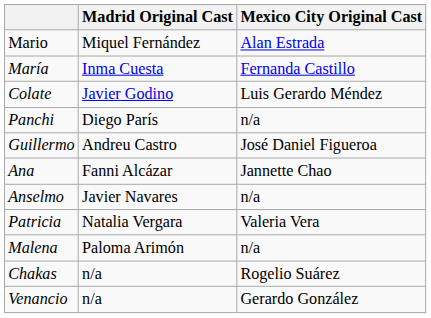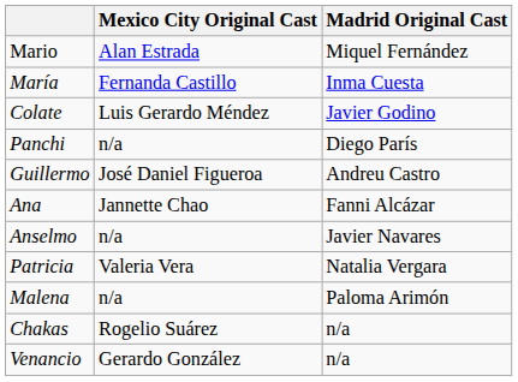 <table class="wikitable">
 <tr>
 <th></th>
+<th>Mexico City Original Cast</th>
 <th>Madrid Original Cast</th>
-<th>Mexico City Original Cast</th>
 </tr>
 <tr>
 <td>Mario</td>
+<td><a href='#'>Alan Estrada</a></td>
 <td>Miquel Fernández</td>
-<td><a href='#'>Alan Estrada</a></td>
 </tr>
 <tr>
 <td><em>María</em></td>
+<td><a href='#'>Fernanda Castillo</a></td>
 <td><a href='#'>Inma Cuesta</a></td>
-<td><a href='#'>Fernanda Castillo</a></td>
 </tr>
 <tr>
 <td><em>Colate</em></td>
+<td>Luis Gerardo Méndez</td>
 <td><a href='#'>Javier Godino</a></td>
-<td>Luis Gerardo Méndez</td>
 </tr>
 <tr>
 <td><em>Panchi</em></td>
+<td>n/a</td>
 <td>Diego París</td>
+</tr>
+<tr>
+<td><em>Guillermo</em></td>
+<td>José Daniel Figueroa</td>
+<td>Andreu Castro</td>
+</tr>
+<tr>
+<td><em>Ana</em></td>
+<td>Jannette Chao</td>
+<td>Fanni Alcázar</td>
+</tr>
+<tr>
+<td><em>Anselmo</em></td>
+<td>n/a</td>
+<td>Javier Navares</td>
+</tr>
+<tr>
+<td><em>Patricia</em></td>
+<td>Valeria Vera</td>
+<td>Natalia Vergara</td>
+</tr>
+<tr>
+<td><em>Malena</em></td>
+<td>n/a</td>
+<td>Paloma Arimón</td>
+</tr>
+<tr>
+<td><em>Chakas</em></td>
+<td>Rogelio Suárez</td>
 <td>n/a</td>
 </tr>
 <tr>
-<td><em>Guillermo</em></td>
-<td>Andreu Castro</td>
-<td>José Daniel Figueroa</td>
-</tr>
-<tr>
-<td><em>Ana</em></td>
-<td>Fanni Alcázar</td>
-<td>Jannette Chao</td>
-</tr>
-<tr>
-<td><em>Anselmo</em></td>
-<td>Javier Navares</td>
+<td><em>Venancio</em></td>
+<td>Gerardo González</td>
 <td>n/a</td>
 </tr>
-<tr>
-<td><em>Patricia</em></td>
-<td>Natalia Vergara</td>
-<td>Valeria Vera</td>
-</tr>
-<tr>
-<td><em>Malena</em></td>
-<td>Paloma Arimón</td>
-<td>n/a</td>
-</tr>
-<tr>
-<td><em>Chakas</em></td>
-<td>n/a</td>
-<td>Rogelio Suárez</td>
-</tr>
-<tr>
-<td><em>Venancio</em></td>
-<td>n/a</td>
-<td>Gerardo González</td>
-</tr>
 </table>
